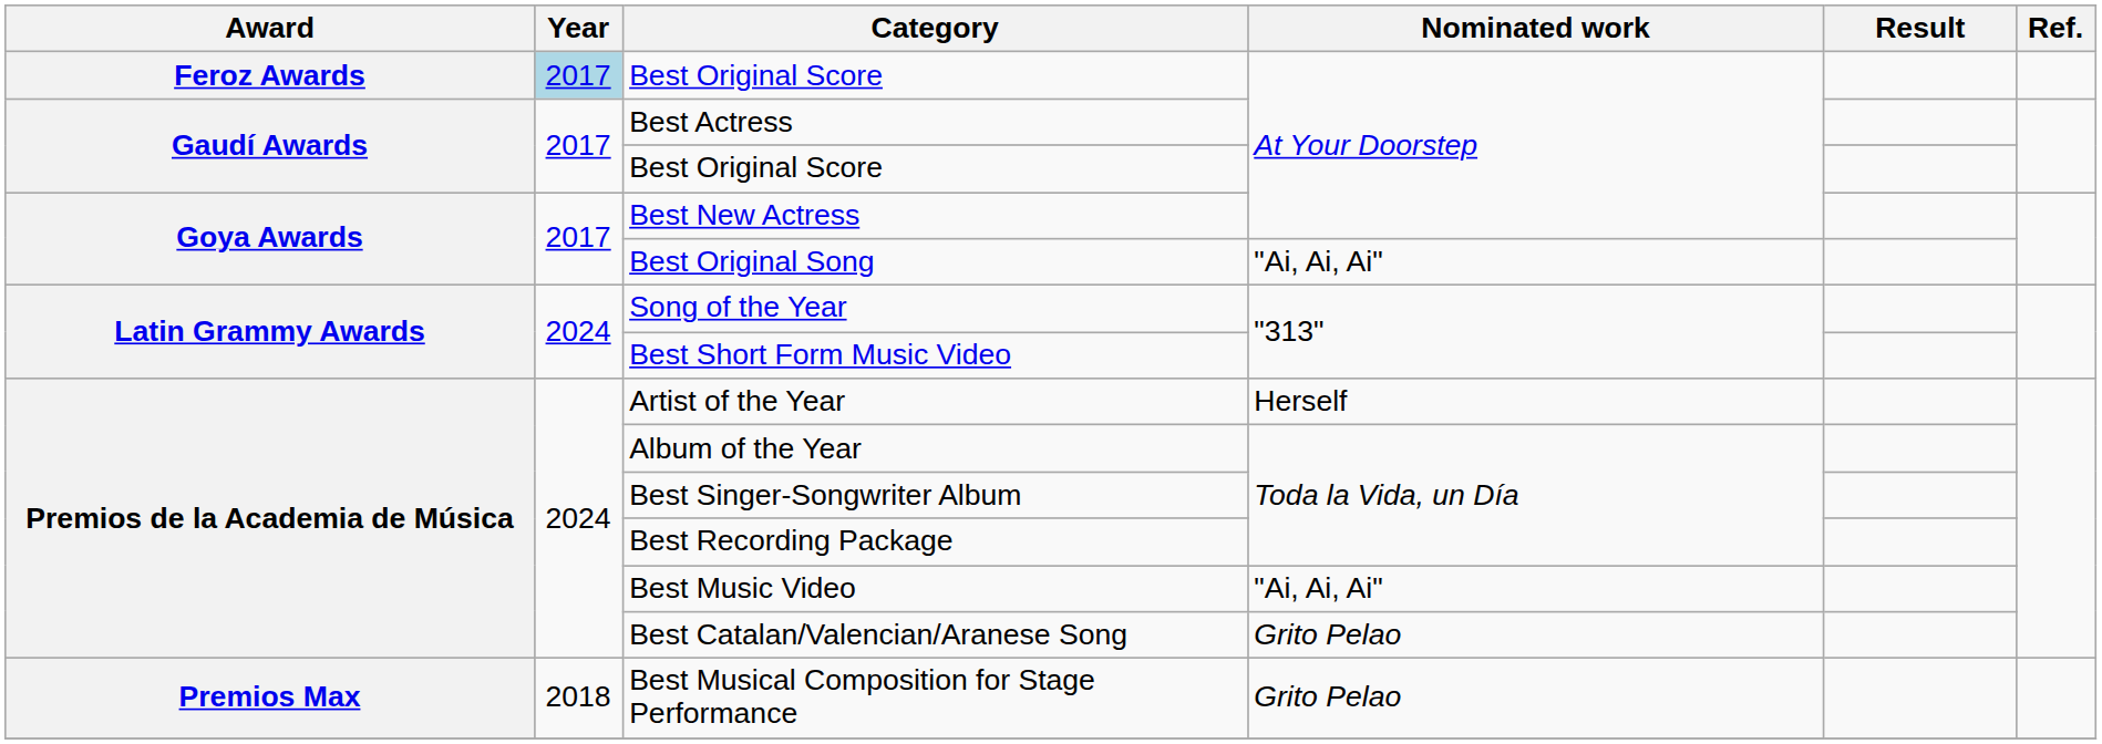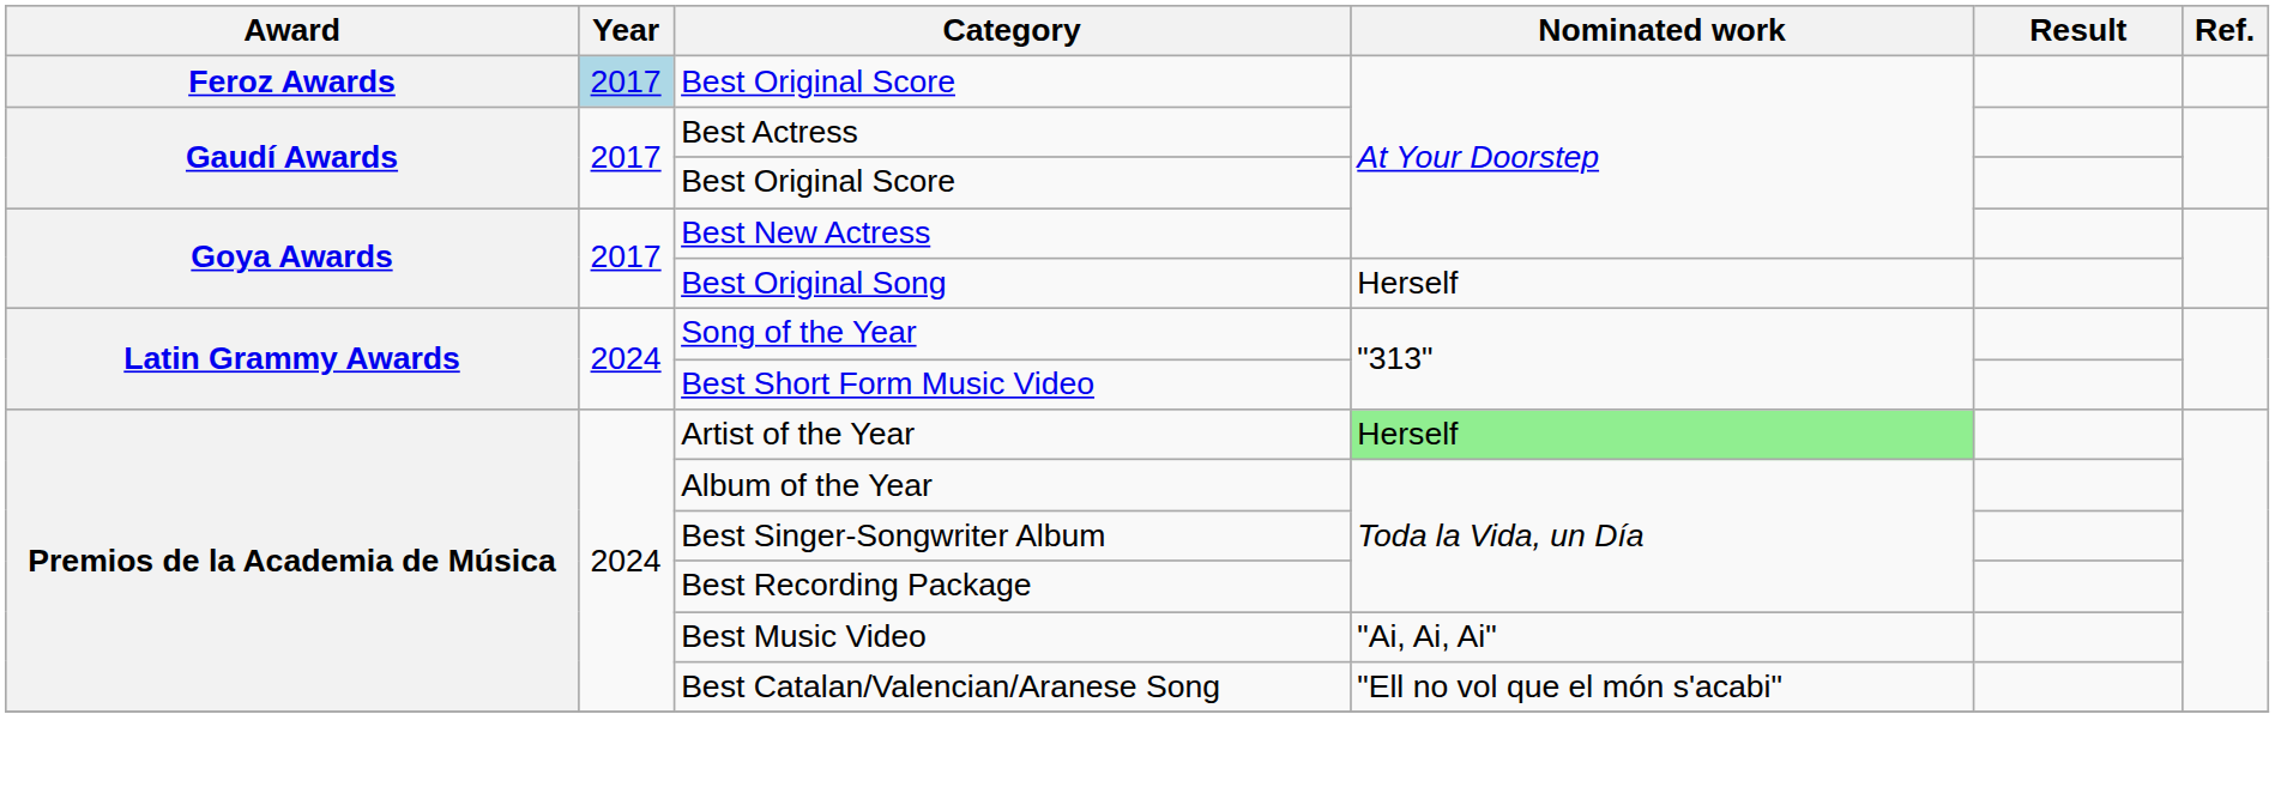 <table class="wikitable sortable plainrowheaders" style="width:90%;">
 <tr>
 <th style="width:22%;">Award</th>
 <th width=3%>Year</th>
 <th style="width:26%;">Category</th>
 <th style="width:24%;">Nominated work</th>
 <th style="width:8%;">Result</th>
 <th style="width:3%;">Ref.</th>
 </tr>
 <tr>
 <th scope="row"><a href='#'>Feroz Awards</a></th>
 <td align="center" style="background: lightblue;"><a href='#'>2017</a></td>
 <td><a href='#'>Best Original Score</a></td>
 <td rowspan="4"><em><a href='#'>At Your Doorstep</a></em></td>
 <td></td>
 <td></td>
 </tr>
 <tr>
 <th scope="row" rowspan="2"><a href='#'>Gaudí Awards</a></th>
 <td align="center" rowspan="2"><a href='#'>2017</a></td>
 <td>Best Actress</td>
 <td></td>
 <td rowspan="2"></td>
 </tr>
 <tr>
 <td>Best Original Score</td>
 <td></td>
 </tr>
 <tr>
 <th scope="row" rowspan="2"><a href='#'>Goya Awards</a></th>
 <td align="center" rowspan="2"><a href='#'>2017</a></td>
 <td><a href='#'>Best New Actress</a></td>
 <td></td>
 <td rowspan="2"></td>
 </tr>
 <tr>
 <td><a href='#'>Best Original Song</a></td>
-<td>"Ai, Ai, Ai" </td>
+<td>Herself</td>
 <td></td>
 </tr>
 <tr>
 <th scope="row" rowspan="2"><a href='#'>Latin Grammy Awards</a></th>
 <td align="center" rowspan="2"><a href='#'>2024</a></td>
 <td><a href='#'>Song of the Year</a></td>
 <td rowspan="2">"313" </td>
 <td></td>
 <td align="center" rowspan="2"></td>
 </tr>
 <tr>
 <td><a href='#'>Best Short Form Music Video</a></td>
 <td></td>
 </tr>
 <tr>
 <th scope="row" rowspan="6">Premios de la Academia de Música</th>
 <td align="center" rowspan="6">2024</td>
 <td>Artist of the Year</td>
-<td>Herself</td>
+<td style="background: lightgreen;">Herself</td>
 <td></td>
 <td rowspan="6"></td>
 </tr>
 <tr>
 <td>Album of the Year</td>
 <td rowspan="3"><em>Toda la Vida, un Día</em></td>
 <td></td>
 </tr>
 <tr>
 <td>Best Singer-Songwriter Album</td>
 <td></td>
 </tr>
 <tr>
 <td>Best Recording Package</td>
 <td></td>
 </tr>
 <tr>
 <td>Best Music Video</td>
 <td>"Ai, Ai, Ai" </td>
 <td></td>
 </tr>
 <tr>
 <td>Best Catalan/Valencian/Aranese Song</td>
-<td><em>Grito Pelao</em></td>
-<td></td>
-</tr>
-<tr>
-<th scope="row"><a href='#'>Premios Max</a></th>
-<td align="center">2018</td>
-<td>Best Musical Composition for Stage Performance</td>
-<td><em>Grito Pelao</em></td>
-<td></td>
+<td>"Ell no vol que el món s'acabi"</td>
 <td></td>
 </tr>
 <tr>
 </tr>
 </table>
